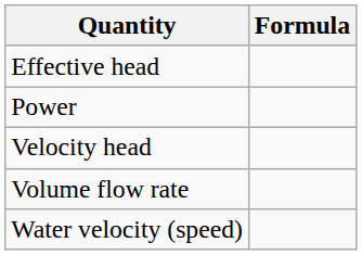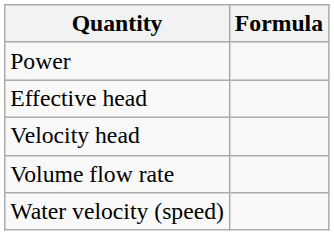 <table class="wikitable">
 <tr>
 <th>Quantity</th>
 <th>Formula</th>
 </tr>
 <tr>
-<td>Effective head</td>
+<td>Power</td>
 <td></td>
 </tr>
 <tr>
-<td>Power</td>
+<td>Effective head</td>
 <td></td>
 </tr>
 <tr>
 <td>Velocity head</td>
 <td></td>
 </tr>
 <tr>
 <td>Volume flow rate</td>
 <td></td>
 </tr>
 <tr>
 <td>Water velocity (speed)</td>
 <td></td>
 </tr>
 </table>
